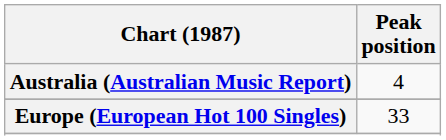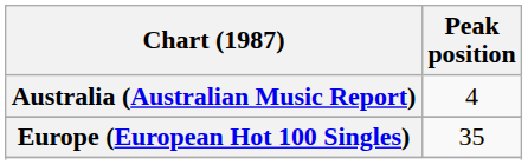 <table class="wikitable sortable plainrowheaders" style="text-align:center">
 <tr>
 <th scope="col">Chart (1987)</th>
 <th scope="col">Peak<br>position</th>
 </tr>
 <tr>
 <th scope="row">Australia (<a href='#'>Australian Music Report</a>)</th>
 <td>4</td>
 </tr>
 <tr>
 </tr>
 <tr>
 <th scope="row">Europe (<a href='#'>European Hot 100 Singles</a>)</th>
-<td>33</td>
+<td>35</td>
 </tr>
 <tr>
 </tr>
 <tr>
 </tr>
 <tr>
 </tr>
 <tr>
 </tr>
 <tr>
 </tr>
 </table>
